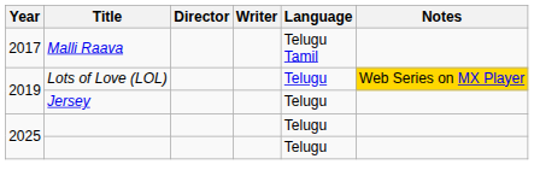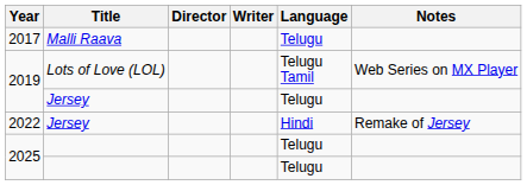 <table class="wikitable">
 <tr>
 <th>Year</th>
 <th>Title</th>
 <th>Director</th>
 <th>Writer</th>
 <th>Language</th>
 <th>Notes</th>
 </tr>
 <tr>
 <td>2017</td>
 <td><em><a href='#'>Malli Raava</a></em></td>
 <td></td>
 <td></td>
-<td>Telugu<br><a href='#'>Tamil</a></td>
+<td><a href='#'>Telugu</a></td>
 <td></td>
 </tr>
 <tr>
 <td rowspan="2">2019</td>
 <td><em>Lots of Love (LOL)</em></td>
 <td></td>
 <td></td>
-<td><a href='#'>Telugu</a></td>
-<td style="background: gold;">Web Series on  <a href='#'>MX Player</a></td>
+<td>Telugu<br><a href='#'>Tamil</a></td>
+<td>Web Series on  <a href='#'>MX Player</a></td>
 </tr>
 <tr>
 <td><em><a href='#'>Jersey</a></em></td>
 <td></td>
 <td></td>
 <td>Telugu</td>
 <td></td>
+</tr>
+<tr>
+<td>2022</td>
+<td><em><a href='#'>Jersey</a></em></td>
+<td></td>
+<td></td>
+<td><a href='#'>Hindi</a></td>
+<td>Remake of <em><a href='#'>Jersey</a></em></td>
 </tr>
 <tr>
 <td rowspan="2">2025</td>
 <td></td>
 <td></td>
 <td></td>
 <td>Telugu</td>
 <td></td>
 </tr>
 <tr>
 <td></td>
 <td></td>
 <td></td>
 <td>Telugu</td>
 <td></td>
 </tr>
 </table>
